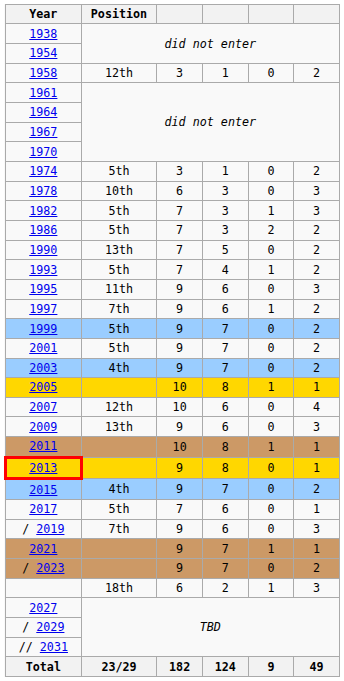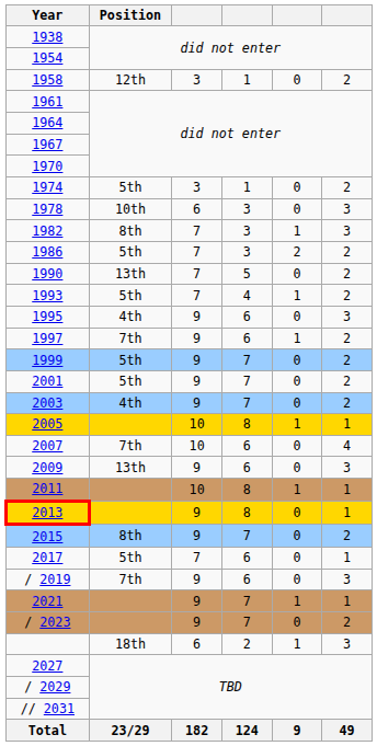 <table class="wikitable" style="text-align: center;font-size:90%;">
 <tr>
 <th width=70>Year</th>
 <th width=70>Position</th>
 <th width=40></th>
 <th width=40></th>
 <th width=40></th>
 <th width=40></th>
 </tr>
 <tr>
 <td> <a href='#'>1938</a></td>
 <td colspan=6 rowspan=2><em>did not enter</em></td>
 </tr>
 <tr>
 <td> <a href='#'>1954</a></td>
 </tr>
 <tr>
 <td> <a href='#'>1958</a></td>
 <td>12th</td>
 <td>3</td>
 <td>1</td>
 <td>0</td>
 <td>2</td>
 </tr>
 <tr>
 <td> <a href='#'>1961</a></td>
 <td colspan=6 rowspan=4><em>did not enter</em></td>
 </tr>
 <tr>
 <td> <a href='#'>1964</a></td>
 </tr>
 <tr>
 <td> <a href='#'>1967</a></td>
 </tr>
 <tr>
 <td> <a href='#'>1970</a></td>
 </tr>
 <tr>
 <td> <a href='#'>1974</a></td>
 <td>5th</td>
 <td>3</td>
 <td>1</td>
 <td>0</td>
 <td>2</td>
 </tr>
 <tr>
 <td> <a href='#'>1978</a></td>
 <td>10th</td>
 <td>6</td>
 <td>3</td>
 <td>0</td>
 <td>3</td>
 </tr>
 <tr>
 <td> <a href='#'>1982</a></td>
-<td>5th</td>
+<td>8th</td>
 <td>7</td>
 <td>3</td>
 <td>1</td>
 <td>3</td>
 </tr>
 <tr>
 <td> <a href='#'>1986</a></td>
 <td>5th</td>
 <td>7</td>
 <td>3</td>
 <td>2</td>
 <td>2</td>
 </tr>
 <tr>
 <td> <a href='#'>1990</a></td>
 <td>13th</td>
 <td>7</td>
 <td>5</td>
 <td>0</td>
 <td>2</td>
 </tr>
 <tr>
 <td> <a href='#'>1993</a></td>
 <td>5th</td>
 <td>7</td>
 <td>4</td>
 <td>1</td>
 <td>2</td>
 </tr>
 <tr>
 <td> <a href='#'>1995</a></td>
-<td>11th</td>
+<td>4th</td>
 <td>9</td>
 <td>6</td>
 <td>0</td>
 <td>3</td>
 </tr>
 <tr>
 <td> <a href='#'>1997</a></td>
 <td>7th</td>
 <td>9</td>
 <td>6</td>
 <td>1</td>
 <td>2</td>
 </tr>
 <tr bgcolor=9acdff>
 <td> <a href='#'>1999</a></td>
 <td>5th</td>
 <td>9</td>
 <td>7</td>
 <td>0</td>
 <td>2</td>
 </tr>
 <tr>
 <td> <a href='#'>2001</a></td>
 <td>5th</td>
 <td>9</td>
 <td>7</td>
 <td>0</td>
 <td>2</td>
 </tr>
 <tr bgcolor=9acdff>
 <td> <a href='#'>2003</a></td>
 <td>4th</td>
 <td>9</td>
 <td>7</td>
 <td>0</td>
 <td>2</td>
 </tr>
 <tr bgcolor=gold>
 <td> <a href='#'>2005</a></td>
 <td></td>
 <td>10</td>
 <td>8</td>
 <td>1</td>
 <td>1</td>
 </tr>
 <tr>
 <td> <a href='#'>2007</a></td>
-<td>12th</td>
+<td>7th</td>
 <td>10</td>
 <td>6</td>
 <td>0</td>
 <td>4</td>
 </tr>
 <tr>
 <td> <a href='#'>2009</a></td>
 <td>13th</td>
 <td>9</td>
 <td>6</td>
 <td>0</td>
 <td>3</td>
 </tr>
 <tr bgcolor=cc9966>
 <td> <a href='#'>2011</a></td>
 <td></td>
 <td>10</td>
 <td>8</td>
 <td>1</td>
 <td>1</td>
 </tr>
 <tr bgcolor=gold>
 <td style="border: 3px solid red"> <a href='#'>2013</a></td>
 <td></td>
 <td>9</td>
 <td>8</td>
 <td>0</td>
 <td>1</td>
 </tr>
 <tr bgcolor=9acdff>
 <td> <a href='#'>2015</a></td>
-<td>4th</td>
+<td>8th</td>
 <td>9</td>
 <td>7</td>
 <td>0</td>
 <td>2</td>
 </tr>
 <tr>
 <td> <a href='#'>2017</a></td>
 <td>5th</td>
 <td>7</td>
 <td>6</td>
 <td>0</td>
 <td>1</td>
 </tr>
 <tr>
 <td>/ <a href='#'>2019</a></td>
 <td>7th</td>
 <td>9</td>
 <td>6</td>
 <td>0</td>
 <td>3</td>
 </tr>
 <tr bgcolor=cc9966>
 <td> <a href='#'>2021</a></td>
 <td></td>
 <td>9</td>
 <td>7</td>
 <td>1</td>
 <td>1</td>
 </tr>
 <tr bgcolor=cc9966>
 <td>/ <a href='#'>2023</a></td>
 <td></td>
 <td>9</td>
 <td>7</td>
 <td>0</td>
 <td>2</td>
 </tr>
 <tr>
 <td></td>
 <td>18th</td>
 <td>6</td>
 <td>2</td>
 <td>1</td>
 <td>3</td>
 </tr>
 <tr>
 <td> <a href='#'>2027</a></td>
 <td colspan=6 rowspan=3><em>TBD</em></td>
 </tr>
 <tr>
 <td>/ <a href='#'>2029</a></td>
 </tr>
 <tr>
 <td>// <a href='#'>2031</a></td>
 </tr>
 <tr>
 <th>Total</th>
 <th>23/29</th>
 <th>182</th>
 <th>124</th>
 <th>9</th>
 <th>49</th>
 </tr>
 </table>
